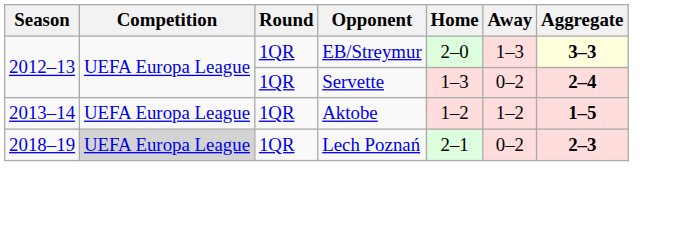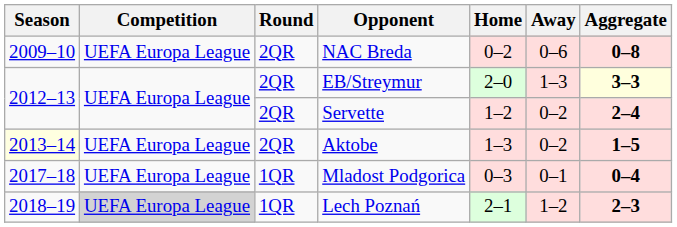 <table class="wikitable mw-collapsible mw-collapsed"  style="font-size:90%; text-align:left;">
 <tr>
 <th>Season</th>
 <th>Competition</th>
 <th>Round</th>
 <th>Opponent</th>
 <th>Home</th>
 <th>Away</th>
 <th>Aggregate</th>
 </tr>
 <tr>
+<td rowspan="1"><a href='#'>2009–10</a></td>
+<td rowspan="1"><a href='#'>UEFA Europa League</a></td>
+<td><a href='#'>2QR</a></td>
+<td> <a href='#'>NAC Breda</a></td>
+<td bgcolor="#ffdddd" style="text-align:center;">0–2</td>
+<td bgcolor="#ffdddd" style="text-align:center;">0–6</td>
+<td bgcolor="#ffdddd" style="text-align:center;"><strong>0–8</strong></td>
+</tr>
+<tr>
 <td rowspan="2"><a href='#'>2012–13</a></td>
 <td rowspan="2"><a href='#'>UEFA Europa League</a></td>
-<td><a href='#'>1QR</a></td>
+<td><a href='#'>2QR</a></td>
 <td> <a href='#'>EB/Streymur</a></td>
 <td bgcolor="#ddffdd" style="text-align:center;">2–0</td>
 <td bgcolor="#ffdddd" style="text-align:center;">1–3</td>
 <td bgcolor="#ffffdd" style="text-align:center;"><strong>3–3</strong></td>
 </tr>
 <tr>
-<td><a href='#'>1QR</a></td>
+<td><a href='#'>2QR</a></td>
 <td> <a href='#'>Servette</a></td>
-<td bgcolor="#ffdddd" style="text-align:center;">1–3</td>
+<td bgcolor="#ffdddd" style="text-align:center;">1–2</td>
 <td bgcolor="#ffdddd" style="text-align:center;">0–2</td>
 <td bgcolor="#ffdddd" style="text-align:center;"><strong>2–4</strong></td>
 </tr>
 <tr>
-<td rowspan="1"><a href='#'>2013–14</a></td>
+<td rowspan="1" style="background: lightyellow;"><a href='#'>2013–14</a></td>
+<td rowspan="1"><a href='#'>UEFA Europa League</a></td>
+<td><a href='#'>2QR</a></td>
+<td> <a href='#'>Aktobe</a></td>
+<td bgcolor="#ffdddd" style="text-align:center;">1–3</td>
+<td bgcolor="#ffdddd" style="text-align:center;">0–2</td>
+<td bgcolor="#ffdddd" style="text-align:center;"><strong>1–5</strong></td>
+</tr>
+<tr>
+<td rowspan="1"><a href='#'>2017–18</a></td>
 <td rowspan="1"><a href='#'>UEFA Europa League</a></td>
 <td><a href='#'>1QR</a></td>
-<td> <a href='#'>Aktobe</a></td>
-<td bgcolor="#ffdddd" style="text-align:center;">1–2</td>
-<td bgcolor="#ffdddd" style="text-align:center;">1–2</td>
-<td bgcolor="#ffdddd" style="text-align:center;"><strong>1–5</strong></td>
+<td> <a href='#'>Mladost Podgorica</a></td>
+<td bgcolor="#ffdddd" style="text-align:center;">0–3</td>
+<td bgcolor="#ffdddd" style="text-align:center;">0–1</td>
+<td bgcolor="#ffdddd" style="text-align:center;"><strong>0–4</strong></td>
 </tr>
 <tr>
 <td rowspan="1"><a href='#'>2018–19</a></td>
 <td rowspan="1" style="background: lightgrey;"><a href='#'>UEFA Europa League</a></td>
 <td><a href='#'>1QR</a></td>
 <td> <a href='#'>Lech Poznań</a></td>
 <td bgcolor="#ddffdd" style="text-align:center;">2–1</td>
-<td bgcolor="#ffdddd" style="text-align:center;">0–2</td>
+<td bgcolor="#ffdddd" style="text-align:center;">1–2</td>
 <td bgcolor="#ffdddd" style="text-align:center;"><strong>2–3</strong></td>
 </tr>
 </table>
